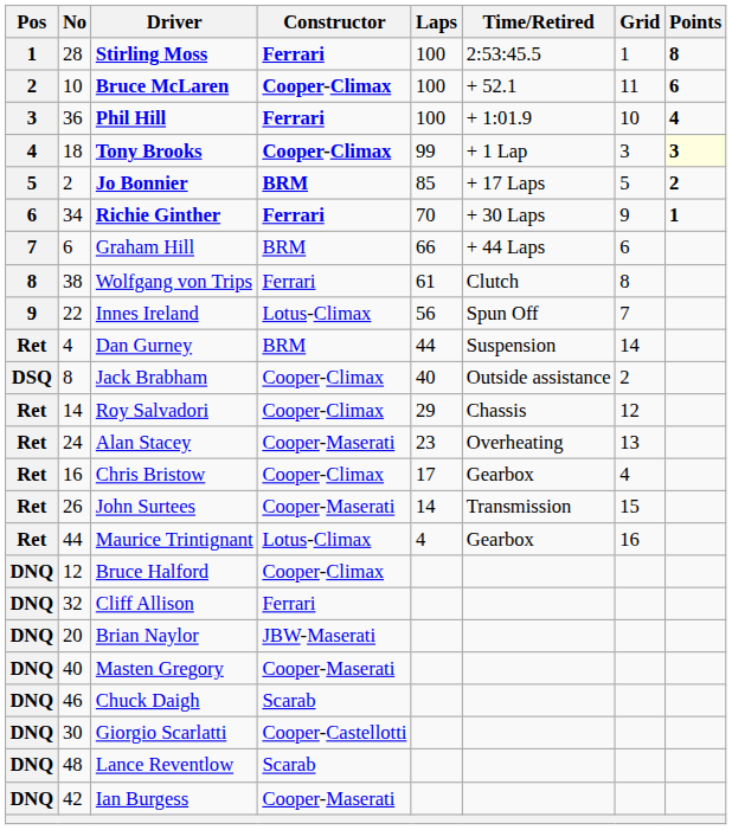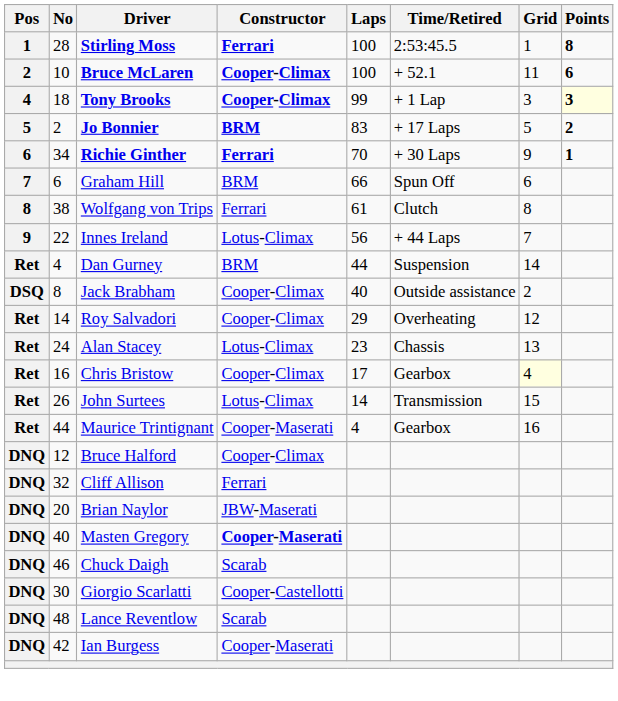 <table class="wikitable" style="font-size:95%;">
 <tr>
 <th>Pos</th>
 <th>No</th>
 <th>Driver</th>
 <th>Constructor</th>
 <th>Laps</th>
 <th>Time/Retired</th>
 <th>Grid</th>
 <th>Points</th>
 </tr>
 <tr>
 <th>1</th>
 <td>28</td>
 <td> <strong><a href='#'>Stirling Moss</a></strong></td>
 <td><strong><a href='#'>Ferrari</a></strong></td>
 <td>100</td>
 <td>2:53:45.5</td>
 <td>1</td>
 <td><strong>8</strong></td>
 </tr>
 <tr>
 <th>2</th>
 <td>10</td>
 <td> <strong><a href='#'>Bruce McLaren</a></strong></td>
 <td><strong><a href='#'>Cooper</a>-<a href='#'>Climax</a></strong></td>
 <td>100</td>
 <td>+ 52.1</td>
 <td>11</td>
 <td><strong>6</strong></td>
 </tr>
 <tr>
-<th>3</th>
-<td>36</td>
-<td> <strong><a href='#'>Phil Hill</a></strong></td>
-<td><strong><a href='#'>Ferrari</a></strong></td>
-<td>100</td>
-<td>+ 1:01.9</td>
-<td>10</td>
-<td><strong>4</strong></td>
-</tr>
-<tr>
 <th>4</th>
 <td>18</td>
 <td> <strong><a href='#'>Tony Brooks</a></strong></td>
 <td><strong><a href='#'>Cooper</a>-<a href='#'>Climax</a></strong></td>
 <td>99</td>
 <td>+ 1 Lap</td>
 <td>3</td>
 <td style="background: lightyellow;"><strong>3</strong></td>
 </tr>
 <tr>
 <th>5</th>
 <td>2</td>
 <td> <strong><a href='#'>Jo Bonnier</a></strong></td>
 <td><strong><a href='#'>BRM</a></strong></td>
-<td>85</td>
+<td>83</td>
 <td>+ 17 Laps</td>
 <td>5</td>
 <td><strong>2</strong></td>
 </tr>
 <tr>
 <th>6</th>
 <td>34</td>
 <td> <strong><a href='#'>Richie Ginther</a></strong></td>
 <td><strong><a href='#'>Ferrari</a></strong></td>
 <td>70</td>
 <td>+ 30 Laps</td>
 <td>9</td>
 <td><strong>1</strong></td>
 </tr>
 <tr>
 <th>7</th>
 <td>6</td>
 <td> <a href='#'>Graham Hill</a></td>
 <td><a href='#'>BRM</a></td>
 <td>66</td>
-<td>+ 44 Laps</td>
+<td>Spun Off</td>
 <td>6</td>
 <td> </td>
 </tr>
 <tr>
 <th>8</th>
 <td>38</td>
 <td> <a href='#'>Wolfgang von Trips</a></td>
 <td><a href='#'>Ferrari</a></td>
 <td>61</td>
 <td>Clutch</td>
 <td>8</td>
 <td> </td>
 </tr>
 <tr>
 <th>9</th>
 <td>22</td>
 <td> <a href='#'>Innes Ireland</a></td>
 <td><a href='#'>Lotus</a>-<a href='#'>Climax</a></td>
 <td>56</td>
-<td>Spun Off</td>
+<td>+ 44 Laps</td>
 <td>7</td>
 <td> </td>
 </tr>
 <tr>
 <th>Ret</th>
 <td>4</td>
 <td> <a href='#'>Dan Gurney</a></td>
 <td><a href='#'>BRM</a></td>
 <td>44</td>
 <td>Suspension</td>
 <td>14</td>
 <td> </td>
 </tr>
 <tr>
 <th>DSQ</th>
 <td>8</td>
 <td> <a href='#'>Jack Brabham</a></td>
 <td><a href='#'>Cooper</a>-<a href='#'>Climax</a></td>
 <td>40</td>
 <td>Outside assistance</td>
 <td>2</td>
 <td> </td>
 </tr>
 <tr>
 <th>Ret</th>
 <td>14</td>
 <td> <a href='#'>Roy Salvadori</a></td>
 <td><a href='#'>Cooper</a>-<a href='#'>Climax</a></td>
 <td>29</td>
-<td>Chassis</td>
+<td>Overheating</td>
 <td>12</td>
 <td> </td>
 </tr>
 <tr>
 <th>Ret</th>
 <td>24</td>
 <td> <a href='#'>Alan Stacey</a></td>
-<td><a href='#'>Cooper</a>-<a href='#'>Maserati</a></td>
+<td><a href='#'>Lotus</a>-<a href='#'>Climax</a></td>
 <td>23</td>
-<td>Overheating</td>
+<td>Chassis</td>
 <td>13</td>
 <td> </td>
 </tr>
 <tr>
 <th>Ret</th>
 <td>16</td>
 <td> <a href='#'>Chris Bristow</a></td>
 <td><a href='#'>Cooper</a>-<a href='#'>Climax</a></td>
 <td>17</td>
 <td>Gearbox</td>
-<td>4</td>
+<td style="background: lightyellow;">4</td>
 <td> </td>
 </tr>
 <tr>
 <th>Ret</th>
 <td>26</td>
 <td> <a href='#'>John Surtees</a></td>
-<td><a href='#'>Cooper</a>-<a href='#'>Maserati</a></td>
+<td><a href='#'>Lotus</a>-<a href='#'>Climax</a></td>
 <td>14</td>
 <td>Transmission</td>
 <td>15</td>
 <td> </td>
 </tr>
 <tr>
 <th>Ret</th>
 <td>44</td>
 <td> <a href='#'>Maurice Trintignant</a></td>
-<td><a href='#'>Lotus</a>-<a href='#'>Climax</a></td>
+<td><a href='#'>Cooper</a>-<a href='#'>Maserati</a></td>
 <td>4</td>
 <td>Gearbox</td>
 <td>16</td>
 <td> </td>
 </tr>
 <tr>
 <th>DNQ</th>
 <td>12</td>
 <td> <a href='#'>Bruce Halford</a></td>
 <td><a href='#'>Cooper</a>-<a href='#'>Climax</a></td>
 <td> </td>
 <td></td>
 <td></td>
 <td> </td>
 </tr>
 <tr>
 <th>DNQ</th>
 <td>32</td>
 <td> <a href='#'>Cliff Allison</a></td>
 <td><a href='#'>Ferrari</a></td>
 <td> </td>
 <td></td>
 <td></td>
 <td> </td>
 </tr>
 <tr>
 <th>DNQ</th>
 <td>20</td>
 <td> <a href='#'>Brian Naylor</a></td>
 <td><a href='#'>JBW</a>-<a href='#'>Maserati</a></td>
 <td> </td>
 <td></td>
 <td></td>
 <td> </td>
 </tr>
 <tr>
 <th>DNQ</th>
 <td>40</td>
 <td> <a href='#'>Masten Gregory</a></td>
-<td><a href='#'>Cooper</a>-<a href='#'>Maserati</a></td>
+<td><strong><a href='#'>Cooper</a>-<a href='#'>Maserati</a></strong></td>
 <td> </td>
 <td></td>
 <td></td>
 <td> </td>
 </tr>
 <tr>
 <th>DNQ</th>
 <td>46</td>
 <td> <a href='#'>Chuck Daigh</a></td>
 <td><a href='#'>Scarab</a></td>
 <td> </td>
 <td></td>
 <td></td>
 <td> </td>
 </tr>
 <tr>
 <th>DNQ</th>
 <td>30</td>
 <td> <a href='#'>Giorgio Scarlatti</a></td>
 <td><a href='#'>Cooper</a>-<a href='#'>Castellotti</a></td>
 <td> </td>
 <td></td>
 <td></td>
 <td> </td>
 </tr>
 <tr>
 <th>DNQ</th>
 <td>48</td>
 <td> <a href='#'>Lance Reventlow</a></td>
 <td><a href='#'>Scarab</a></td>
 <td> </td>
 <td></td>
 <td></td>
 <td> </td>
 </tr>
 <tr>
 <th>DNQ</th>
 <td>42</td>
 <td> <a href='#'>Ian Burgess</a></td>
 <td><a href='#'>Cooper</a>-<a href='#'>Maserati</a></td>
 <td> </td>
 <td> </td>
 <td> </td>
 <td> </td>
 </tr>
 <tr>
 <th colspan="8"></th>
 </tr>
 </table>
